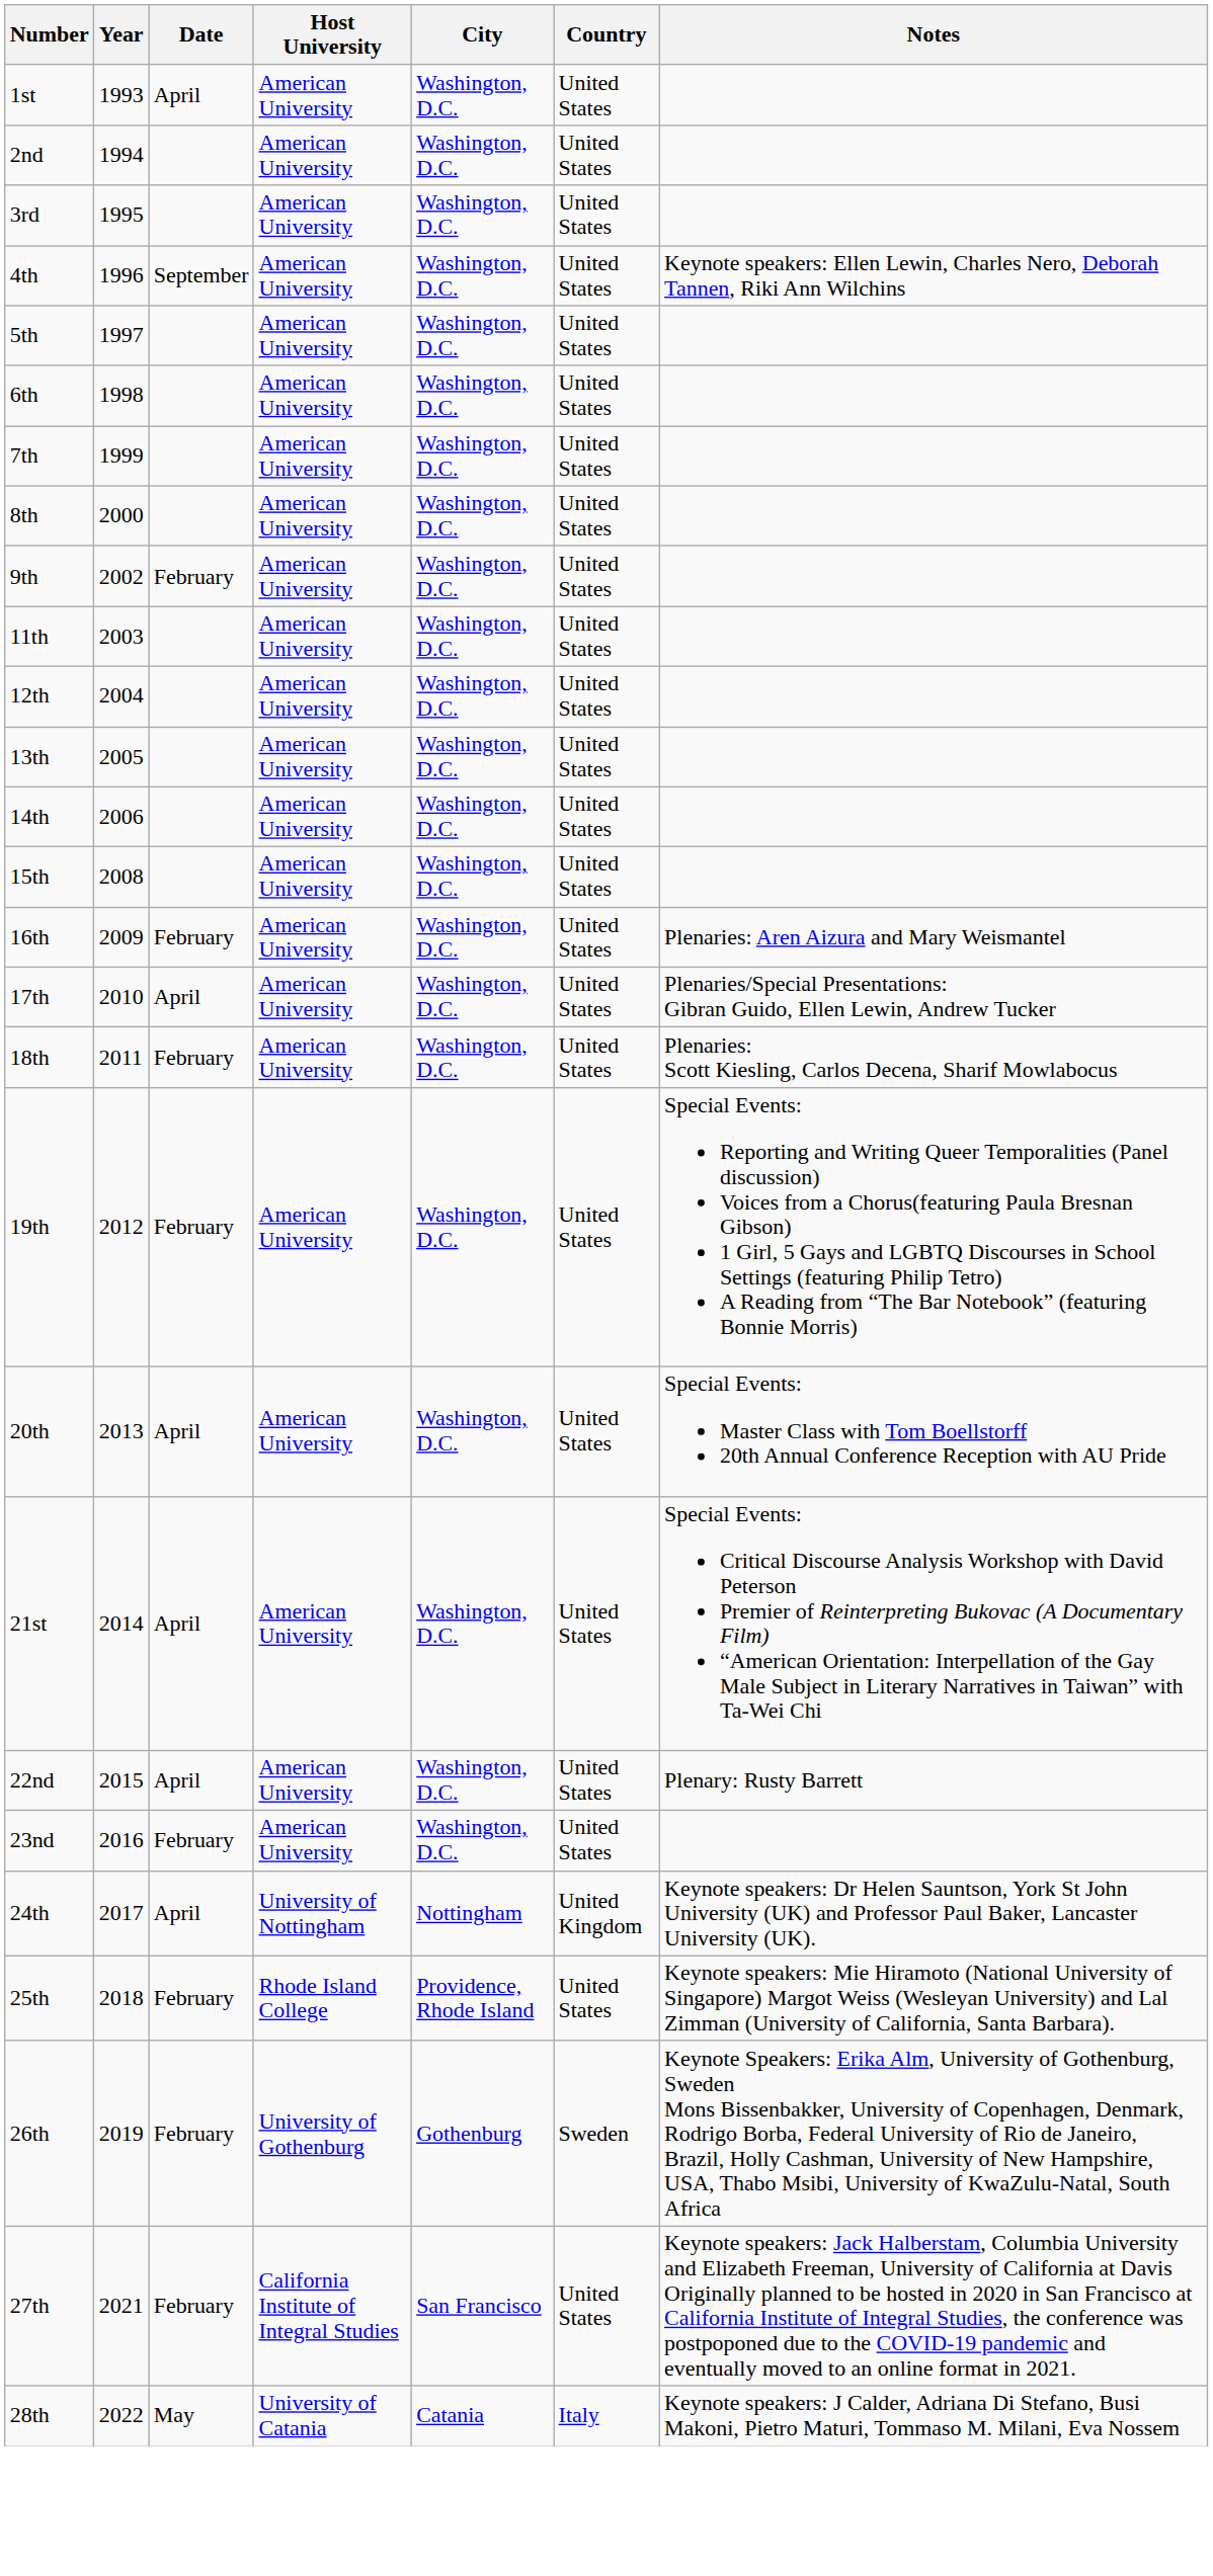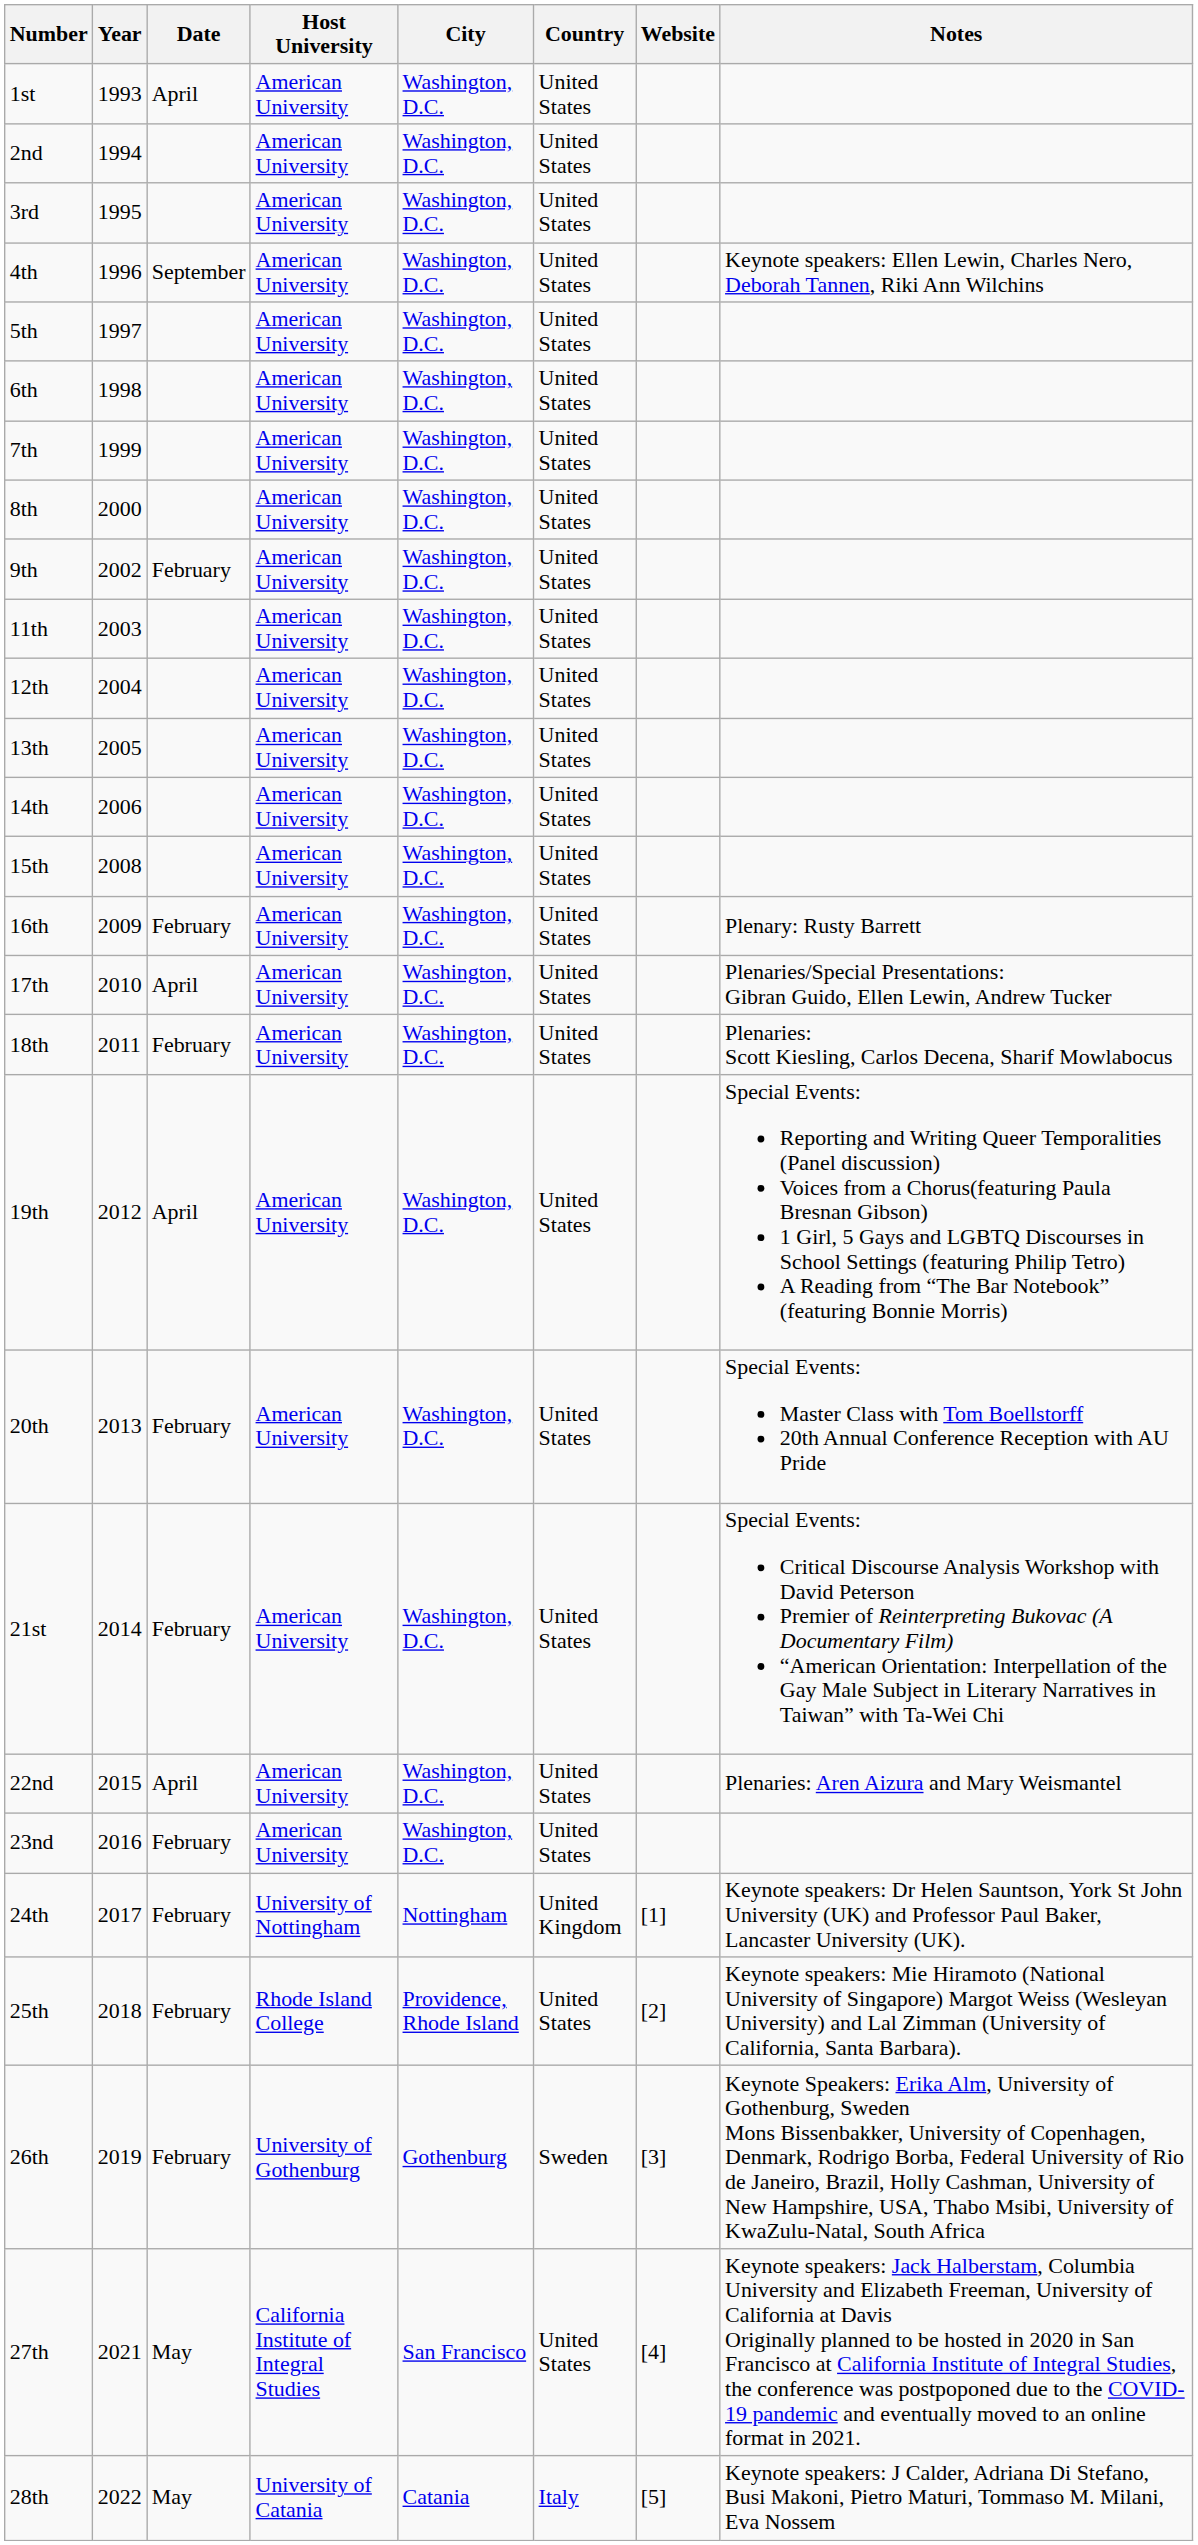 <table class="wikitable">
 <tr>
 <th>Number</th>
 <th>Year</th>
 <th>Date</th>
 <th>Host University</th>
 <th>City</th>
 <th>Country</th>
+<th>Website</th>
 <th>Notes</th>
 </tr>
 <tr>
 <td>1st</td>
 <td>1993</td>
 <td>April</td>
 <td><a href='#'>American University</a></td>
 <td><a href='#'>Washington, D.C.</a></td>
 <td>United States</td>
 <td></td>
+<td></td>
 </tr>
 <tr>
 <td>2nd</td>
 <td>1994</td>
 <td></td>
 <td><a href='#'>American University</a></td>
 <td><a href='#'>Washington, D.C.</a></td>
 <td>United States</td>
+<td></td>
 <td></td>
 </tr>
 <tr>
 <td>3rd</td>
 <td>1995</td>
 <td></td>
 <td><a href='#'>American University</a></td>
 <td><a href='#'>Washington, D.C.</a></td>
 <td>United States</td>
 <td></td>
+<td></td>
 </tr>
 <tr>
 <td>4th</td>
 <td>1996</td>
 <td>September</td>
 <td><a href='#'>American University</a></td>
 <td><a href='#'>Washington, D.C.</a></td>
 <td>United States</td>
+<td></td>
 <td>Keynote speakers: Ellen Lewin, Charles Nero, <a href='#'>Deborah Tannen</a>, Riki Ann Wilchins</td>
 </tr>
 <tr>
 <td>5th</td>
 <td>1997</td>
 <td></td>
 <td><a href='#'>American University</a></td>
 <td><a href='#'>Washington, D.C.</a></td>
 <td>United States</td>
 <td></td>
+<td></td>
 </tr>
 <tr>
 <td>6th</td>
 <td>1998</td>
 <td></td>
 <td><a href='#'>American University</a></td>
 <td><a href='#'>Washington, D.C.</a></td>
 <td>United States</td>
+<td></td>
 <td></td>
 </tr>
 <tr>
 <td>7th</td>
 <td>1999</td>
 <td></td>
 <td><a href='#'>American University</a></td>
 <td><a href='#'>Washington, D.C.</a></td>
 <td>United States</td>
 <td></td>
+<td></td>
 </tr>
 <tr>
 <td>8th</td>
 <td>2000</td>
 <td></td>
 <td><a href='#'>American University</a></td>
 <td><a href='#'>Washington, D.C.</a></td>
 <td>United States</td>
+<td></td>
 <td></td>
 </tr>
 <tr>
 <td>9th</td>
 <td>2002</td>
 <td>February</td>
 <td><a href='#'>American University</a></td>
 <td><a href='#'>Washington, D.C.</a></td>
 <td>United States</td>
 <td></td>
+<td></td>
 </tr>
 <tr>
 <td>11th</td>
 <td>2003</td>
 <td></td>
 <td><a href='#'>American University</a></td>
 <td><a href='#'>Washington, D.C.</a></td>
 <td>United States</td>
+<td></td>
 <td></td>
 </tr>
 <tr>
 <td>12th</td>
 <td>2004</td>
 <td></td>
 <td><a href='#'>American University</a></td>
 <td><a href='#'>Washington, D.C.</a></td>
 <td>United States</td>
 <td></td>
+<td></td>
 </tr>
 <tr>
 <td>13th</td>
 <td>2005</td>
 <td></td>
 <td><a href='#'>American University</a></td>
 <td><a href='#'>Washington, D.C.</a></td>
 <td>United States</td>
+<td></td>
 <td></td>
 </tr>
 <tr>
 <td>14th</td>
 <td>2006</td>
 <td></td>
 <td><a href='#'>American University</a></td>
 <td><a href='#'>Washington, D.C.</a></td>
 <td>United States</td>
 <td></td>
+<td></td>
 </tr>
 <tr>
 <td>15th</td>
 <td>2008</td>
 <td></td>
 <td><a href='#'>American University</a></td>
 <td><a href='#'>Washington, D.C.</a></td>
 <td>United States</td>
 <td></td>
+<td></td>
 </tr>
 <tr>
 <td>16th</td>
 <td>2009</td>
 <td>February</td>
 <td><a href='#'>American University</a></td>
 <td><a href='#'>Washington, D.C.</a></td>
 <td>United States</td>
-<td>Plenaries: <a href='#'>Aren Aizura</a> and Mary Weismantel</td>
+<td></td>
+<td>Plenary: Rusty Barrett</td>
 </tr>
 <tr>
 <td>17th</td>
 <td>2010</td>
 <td>April</td>
 <td><a href='#'>American University</a></td>
 <td><a href='#'>Washington, D.C.</a></td>
 <td>United States</td>
+<td></td>
 <td>Plenaries/Special Presentations:<br>Gibran Guido, Ellen Lewin, Andrew Tucker</td>
 </tr>
 <tr>
 <td>18th</td>
 <td>2011</td>
 <td>February</td>
 <td><a href='#'>American University</a></td>
 <td><a href='#'>Washington, D.C.</a></td>
 <td>United States</td>
+<td></td>
 <td>Plenaries:<br>Scott Kiesling, Carlos Decena, Sharif Mowlabocus</td>
 </tr>
 <tr>
 <td>19th</td>
 <td>2012</td>
-<td>February</td>
+<td>April</td>
 <td><a href='#'>American University</a></td>
 <td><a href='#'>Washington, D.C.</a></td>
 <td>United States</td>
+<td></td>
 <td>Special Events:<br><ul><li>Reporting and Writing Queer Temporalities (Panel discussion)</li><li>Voices from a Chorus(featuring Paula Bresnan Gibson)</li><li>1 Girl, 5 Gays and LGBTQ Discourses in School Settings (featuring Philip Tetro)</li><li>A Reading from “The Bar Notebook” (featuring Bonnie Morris)</li></ul></td>
 </tr>
 <tr>
 <td>20th</td>
 <td>2013</td>
-<td>April</td>
+<td>February</td>
 <td><a href='#'>American University</a></td>
 <td><a href='#'>Washington, D.C.</a></td>
 <td>United States</td>
+<td></td>
 <td>Special Events:<br><ul><li>Master Class with <a href='#'>Tom Boellstorff</a></li><li>20th Annual Conference Reception with AU Pride</li></ul></td>
 </tr>
 <tr>
 <td>21st</td>
 <td>2014</td>
-<td>April</td>
+<td>February</td>
 <td><a href='#'>American University</a></td>
 <td><a href='#'>Washington, D.C.</a></td>
 <td>United States</td>
+<td></td>
 <td>Special Events:<br><ul><li>Critical Discourse Analysis Workshop with David Peterson</li><li>Premier of <em>Reinterpreting Bukovac (A Documentary Film)</em></li><li>“American Orientation: Interpellation of the Gay Male Subject in Literary Narratives in Taiwan” with Ta-Wei Chi</li></ul></td>
 </tr>
 <tr>
 <td>22nd</td>
 <td>2015</td>
 <td>April</td>
 <td><a href='#'>American University</a></td>
 <td><a href='#'>Washington, D.C.</a></td>
 <td>United States</td>
-<td>Plenary: Rusty Barrett</td>
+<td></td>
+<td>Plenaries: <a href='#'>Aren Aizura</a> and Mary Weismantel</td>
 </tr>
 <tr>
 <td>23nd</td>
 <td>2016</td>
 <td>February</td>
 <td><a href='#'>American University</a></td>
 <td><a href='#'>Washington, D.C.</a></td>
 <td>United States</td>
 <td></td>
+<td></td>
 </tr>
 <tr>
 <td>24th</td>
 <td>2017</td>
-<td>April</td>
+<td>February</td>
 <td><a href='#'>University of Nottingham</a></td>
 <td><a href='#'>Nottingham</a></td>
 <td>United Kingdom</td>
+<td>[1]</td>
 <td>Keynote speakers: Dr Helen Sauntson, York St John University (UK) and Professor Paul Baker, Lancaster University (UK).</td>
 </tr>
 <tr>
 <td>25th</td>
 <td>2018</td>
 <td>February</td>
 <td><a href='#'>Rhode Island College</a></td>
 <td><a href='#'>Providence, Rhode Island</a></td>
 <td>United States</td>
+<td>[2]</td>
 <td>Keynote speakers: Mie Hiramoto (National University of Singapore) Margot Weiss (Wesleyan University) and Lal Zimman (University of California, Santa Barbara).</td>
 </tr>
 <tr>
 <td>26th</td>
 <td>2019</td>
 <td>February</td>
 <td><a href='#'>University of Gothenburg</a></td>
 <td><a href='#'>Gothenburg</a></td>
 <td>Sweden</td>
+<td>[3]</td>
 <td>Keynote Speakers: <a href='#'>Erika Alm</a>, University of Gothenburg, Sweden<br>Mons Bissenbakker, University of Copenhagen, Denmark, Rodrigo Borba, Federal University of Rio de Janeiro, Brazil, Holly Cashman, University of New Hampshire, USA, Thabo Msibi, University of KwaZulu-Natal, South Africa</td>
 </tr>
 <tr>
 <td>27th</td>
 <td>2021</td>
-<td>February</td>
+<td>May</td>
 <td><a href='#'>California Institute of Integral Studies</a></td>
 <td><a href='#'>San Francisco</a></td>
 <td>United States</td>
+<td>[4]</td>
 <td>Keynote speakers: <a href='#'>Jack Halberstam</a>, Columbia University and Elizabeth Freeman, University of California at Davis<br>Originally planned to be hosted in 2020 in San Francisco at <a href='#'>California Institute of Integral Studies</a>, the conference was postpoponed due to the <a href='#'>COVID-19 pandemic</a> and eventually moved to an online format in 2021.</td>
 </tr>
 <tr>
 <td>28th</td>
 <td>2022</td>
 <td>May</td>
 <td><a href='#'>University of Catania</a></td>
 <td><a href='#'>Catania</a></td>
 <td><a href='#'>Italy</a></td>
+<td>[5]</td>
 <td>Keynote speakers: J Calder, Adriana Di Stefano, Busi Makoni, Pietro Maturi, Tommaso M. Milani, Eva Nossem</td>
 </tr>
 </table>
